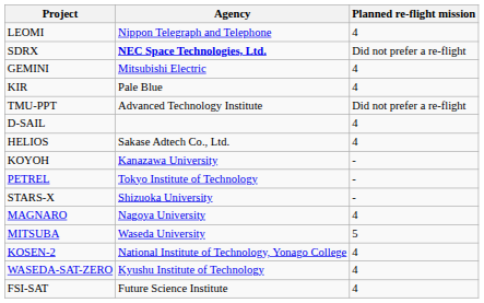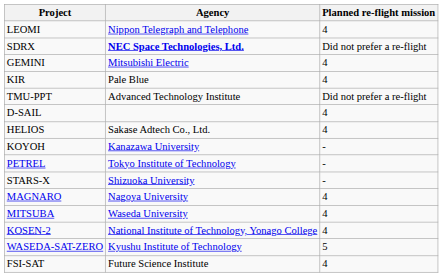 <table class="wikitable">
 <tr>
 <th>Project</th>
 <th>Agency</th>
 <th>Planned re-flight mission</th>
 </tr>
 <tr>
 <td nowrap>LEOMI</td>
 <td><a href='#'>Nippon Telegraph and Telephone</a></td>
 <td>4</td>
 </tr>
 <tr>
 <td>SDRX</td>
 <td><strong><a href='#'>NEC Space Technologies, Ltd.</a></strong></td>
 <td>Did not prefer a re-flight</td>
 </tr>
 <tr>
 <td>GEMINI</td>
 <td><a href='#'>Mitsubishi Electric</a></td>
 <td>4</td>
 </tr>
 <tr>
 <td>KIR</td>
 <td>Pale Blue</td>
 <td>4</td>
 </tr>
 <tr>
 <td>TMU-PPT</td>
 <td>Advanced Technology Institute</td>
 <td>Did not prefer a re-flight</td>
 </tr>
 <tr>
 <td>D-SAIL</td>
 <td></td>
 <td>4</td>
 </tr>
 <tr>
 <td>HELIOS</td>
 <td>Sakase Adtech Co., Ltd.</td>
 <td>4</td>
 </tr>
 <tr>
 <td nowrap>KOYOH</td>
 <td><a href='#'>Kanazawa University</a></td>
 <td>-</td>
 </tr>
 <tr>
 <td nowrap><a href='#'>PETREL</a></td>
 <td><a href='#'>Tokyo Institute of Technology</a></td>
 <td>-</td>
 </tr>
 <tr>
 <td nowrap>STARS-X</td>
 <td><a href='#'>Shizuoka University</a></td>
 <td>-</td>
 </tr>
 <tr>
 <td nowrap><a href='#'>MAGNARO</a></td>
 <td><a href='#'>Nagoya University</a></td>
 <td>4</td>
 </tr>
 <tr>
 <td nowrap><a href='#'>MITSUBA</a></td>
 <td><a href='#'>Waseda University</a></td>
-<td>5</td>
+<td>4</td>
 </tr>
 <tr>
 <td nowrap><a href='#'>KOSEN-2</a></td>
 <td><a href='#'>National Institute of Technology, Yonago College</a></td>
 <td>4</td>
 </tr>
 <tr>
 <td nowrap><a href='#'>WASEDA-SAT-ZERO</a></td>
 <td><a href='#'>Kyushu Institute of Technology</a></td>
-<td>4</td>
+<td>5</td>
 </tr>
 <tr>
 <td nowrap>FSI-SAT</td>
 <td>Future Science Institute</td>
 <td>4</td>
 </tr>
 </table>
